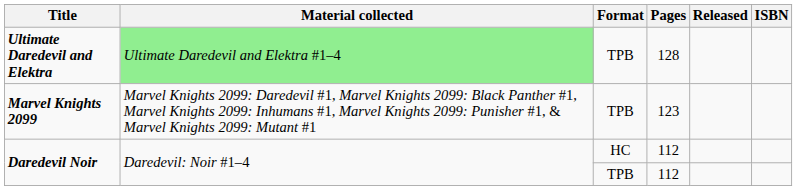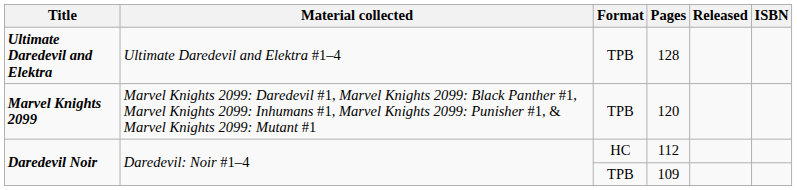 <table class="wikitable sortable" width=98%>
 <tr>
 <th>Title</th>
 <th>Material collected</th>
 <th class="unsortable">Format</th>
 <th>Pages</th>
 <th>Released</th>
 <th class="unsortable">ISBN</th>
 </tr>
 <tr>
 <td><strong><em>Ultimate Daredevil and Elektra</em></strong></td>
-<td style="background: lightgreen;"><em>Ultimate Daredevil and Elektra</em> #1–4</td>
+<td><em>Ultimate Daredevil and Elektra</em> #1–4</td>
 <td style="text-align: center;">TPB</td>
 <td style="text-align: center;">128</td>
 <td></td>
 <td></td>
 </tr>
 <tr>
 <td><strong><em>Marvel Knights 2099</em></strong></td>
 <td><em>Marvel Knights 2099: Daredevil</em> #1, <em>Marvel Knights 2099: Black Panther</em> #1, <em>Marvel Knights 2099: Inhumans</em> #1, <em>Marvel Knights 2099: Punisher</em> #1, & <em>Marvel Knights 2099: Mutant</em> #1</td>
 <td style="text-align: center;">TPB</td>
-<td style="text-align: center;">123</td>
+<td style="text-align: center;">120</td>
 <td></td>
 <td></td>
 </tr>
 <tr>
 <td rowspan=2><strong><em>Daredevil Noir</em></strong></td>
 <td rowspan=2><em>Daredevil: Noir</em> #1–4</td>
 <td style="text-align: center;">HC</td>
 <td style="text-align: center;">112</td>
 <td></td>
 <td></td>
 </tr>
 <tr>
 <td style="text-align: center;">TPB</td>
-<td style="text-align: center;">112</td>
+<td style="text-align: center;">109</td>
 <td></td>
 <td></td>
 </tr>
 </table>
